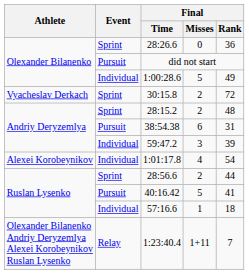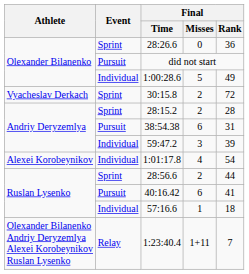 <table class="wikitable" style="font-size:90%">
 <tr>
 <th rowspan="2">Athlete</th>
 <th rowspan="2">Event</th>
 <th colspan="3">Final</th>
 </tr>
 <tr>
 <th>Time</th>
 <th>Misses</th>
 <th>Rank</th>
 </tr>
 <tr>
 <td rowspan=3><a href='#'>Olexander Bilanenko</a></td>
 <td><a href='#'>Sprint</a></td>
 <td align="center">28:26.6</td>
 <td align="center">0</td>
 <td align="center">36</td>
 </tr>
 <tr>
 <td><a href='#'>Pursuit</a></td>
 <td colspan=3 align="center">did not start</td>
 </tr>
 <tr>
 <td><a href='#'>Individual</a></td>
 <td align="center">1:00:28.6</td>
 <td align="center">5</td>
 <td align="center">49</td>
 </tr>
 <tr>
 <td><a href='#'>Vyacheslav Derkach</a></td>
 <td><a href='#'>Sprint</a></td>
 <td align="center">30:15.8</td>
 <td align="center">2</td>
 <td align="center">72</td>
 </tr>
 <tr>
 <td rowspan=3><a href='#'>Andriy Deryzemlya</a></td>
 <td><a href='#'>Sprint</a></td>
 <td align="center">28:15.2</td>
 <td align="center">2</td>
-<td align="center">48</td>
+<td align="center">28</td>
 </tr>
 <tr>
 <td><a href='#'>Pursuit</a></td>
 <td align="center">38:54.38</td>
 <td align="center">6</td>
 <td align="center">31</td>
 </tr>
 <tr>
 <td><a href='#'>Individual</a></td>
 <td align="center">59:47.2</td>
 <td align="center">3</td>
 <td align="center">39</td>
 </tr>
 <tr>
 <td><a href='#'>Alexei Korobeynikov</a></td>
 <td><a href='#'>Individual</a></td>
 <td align="center">1:01:17.8</td>
 <td align="center">4</td>
 <td align="center">54</td>
 </tr>
 <tr>
 <td rowspan=3><a href='#'>Ruslan Lysenko</a></td>
 <td><a href='#'>Sprint</a></td>
 <td align="center">28:56.6</td>
 <td align="center">2</td>
 <td align="center">44</td>
 </tr>
 <tr>
 <td><a href='#'>Pursuit</a></td>
 <td align="center">40:16.42</td>
-<td align="center">5</td>
+<td align="center">6</td>
 <td align="center">41</td>
 </tr>
 <tr>
 <td><a href='#'>Individual</a></td>
 <td align="center">57:16.6</td>
 <td align="center">1</td>
 <td align="center">18</td>
 </tr>
 <tr>
 <td><a href='#'>Olexander Bilanenko</a><br><a href='#'>Andriy Deryzemlya</a><br><a href='#'>Alexei Korobeynikov</a><br><a href='#'>Ruslan Lysenko</a></td>
 <td><a href='#'>Relay</a></td>
 <td align="center">1:23:40.4</td>
 <td align="center">1+11</td>
 <td align="center">7</td>
 </tr>
 </table>
